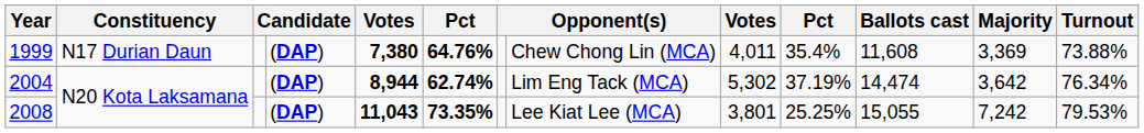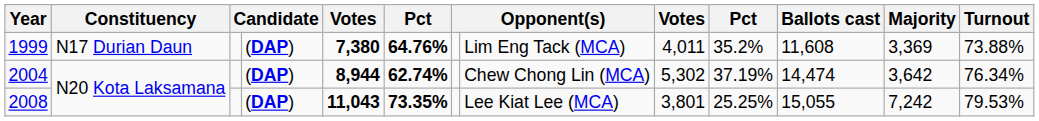 <table class="wikitable" style="margin:0.5em ; font-size:95%">
 <tr>
 <th>Year</th>
 <th>Constituency</th>
 <th colspan=2>Candidate</th>
 <th>Votes</th>
 <th>Pct</th>
 <th colspan=2>Opponent(s)</th>
 <th>Votes</th>
 <th>Pct</th>
 <th>Ballots cast</th>
 <th>Majority</th>
 <th>Turnout</th>
 </tr>
 <tr>
 <td><a href='#'>1999</a></td>
 <td>N17 <a href='#'>Durian Daun</a></td>
 <td></td>
 <td> (<a href='#'><strong>DAP</strong></a>)</td>
 <td align="right"><strong>7,380</strong></td>
 <td><strong>64.76%</strong></td>
 <td></td>
-<td>Chew Chong Lin (<a href='#'>MCA</a>)</td>
+<td>Lim Eng Tack (<a href='#'>MCA</a>)</td>
 <td align="right">4,011</td>
-<td>35.4%</td>
+<td>35.2%</td>
 <td>11,608</td>
 <td>3,369</td>
 <td>73.88%</td>
 </tr>
 <tr>
 <td><a href='#'>2004</a></td>
 <td rowspan="2">N20 <a href='#'>Kota Laksamana</a></td>
 <td></td>
 <td> (<a href='#'><strong>DAP</strong></a>)</td>
 <td align="right"><strong>8,944</strong></td>
 <td><strong>62.74%</strong></td>
 <td></td>
-<td>Lim Eng Tack (<a href='#'>MCA</a>)</td>
+<td>Chew Chong Lin (<a href='#'>MCA</a>)</td>
 <td align="right">5,302</td>
 <td>37.19%</td>
 <td>14,474</td>
 <td>3,642</td>
 <td>76.34%</td>
 </tr>
 <tr>
 <td><a href='#'>2008</a></td>
 <td></td>
 <td> (<a href='#'><strong>DAP</strong></a>)</td>
 <td align="right"><strong>11,043</strong></td>
 <td><strong>73.35%</strong></td>
 <td></td>
 <td>Lee Kiat Lee (<a href='#'>MCA</a>)</td>
 <td align="right">3,801</td>
 <td>25.25%</td>
 <td>15,055</td>
 <td>7,242</td>
 <td>79.53%</td>
 </tr>
 </table>
